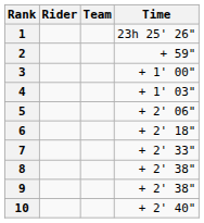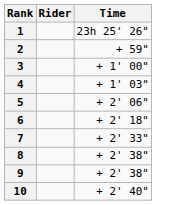 <table class="wikitable" margin-bottom:0;">
 <tr>
 <th scope="col">Rank</th>
 <th scope="col">Rider</th>
-<th scope="col">Team</th>
 <th scope="col">Time</th>
 </tr>
 <tr>
 <th scope="row">1</th>
 <td> </td>
-<td></td>
 <td align="right">23h 25' 26"</td>
 </tr>
 <tr>
 <th scope="row">2</th>
-<td></td>
 <td></td>
 <td align="right">+ 59"</td>
 </tr>
 <tr>
 <th scope="row">3</th>
 <td></td>
-<td></td>
 <td align="right">+ 1' 00"</td>
 </tr>
 <tr>
 <th scope="row">4</th>
-<td></td>
 <td></td>
 <td align="right">+ 1' 03"</td>
 </tr>
 <tr>
 <th scope="row">5</th>
 <td></td>
-<td></td>
 <td align="right">+ 2' 06"</td>
 </tr>
 <tr>
 <th scope="row">6</th>
-<td></td>
 <td></td>
 <td align="right">+ 2' 18"</td>
 </tr>
 <tr>
 <th scope="row">7</th>
 <td></td>
-<td></td>
 <td align="right">+ 2' 33"</td>
 </tr>
 <tr>
 <th scope="row">8</th>
-<td></td>
 <td></td>
 <td align="right">+ 2' 38"</td>
 </tr>
 <tr>
 <th scope="row">9</th>
 <td></td>
-<td></td>
 <td align="right">+ 2' 38"</td>
 </tr>
 <tr>
 <th scope="row">10</th>
 <td></td>
-<td></td>
 <td align="right">+ 2' 40"</td>
 </tr>
 </table>
